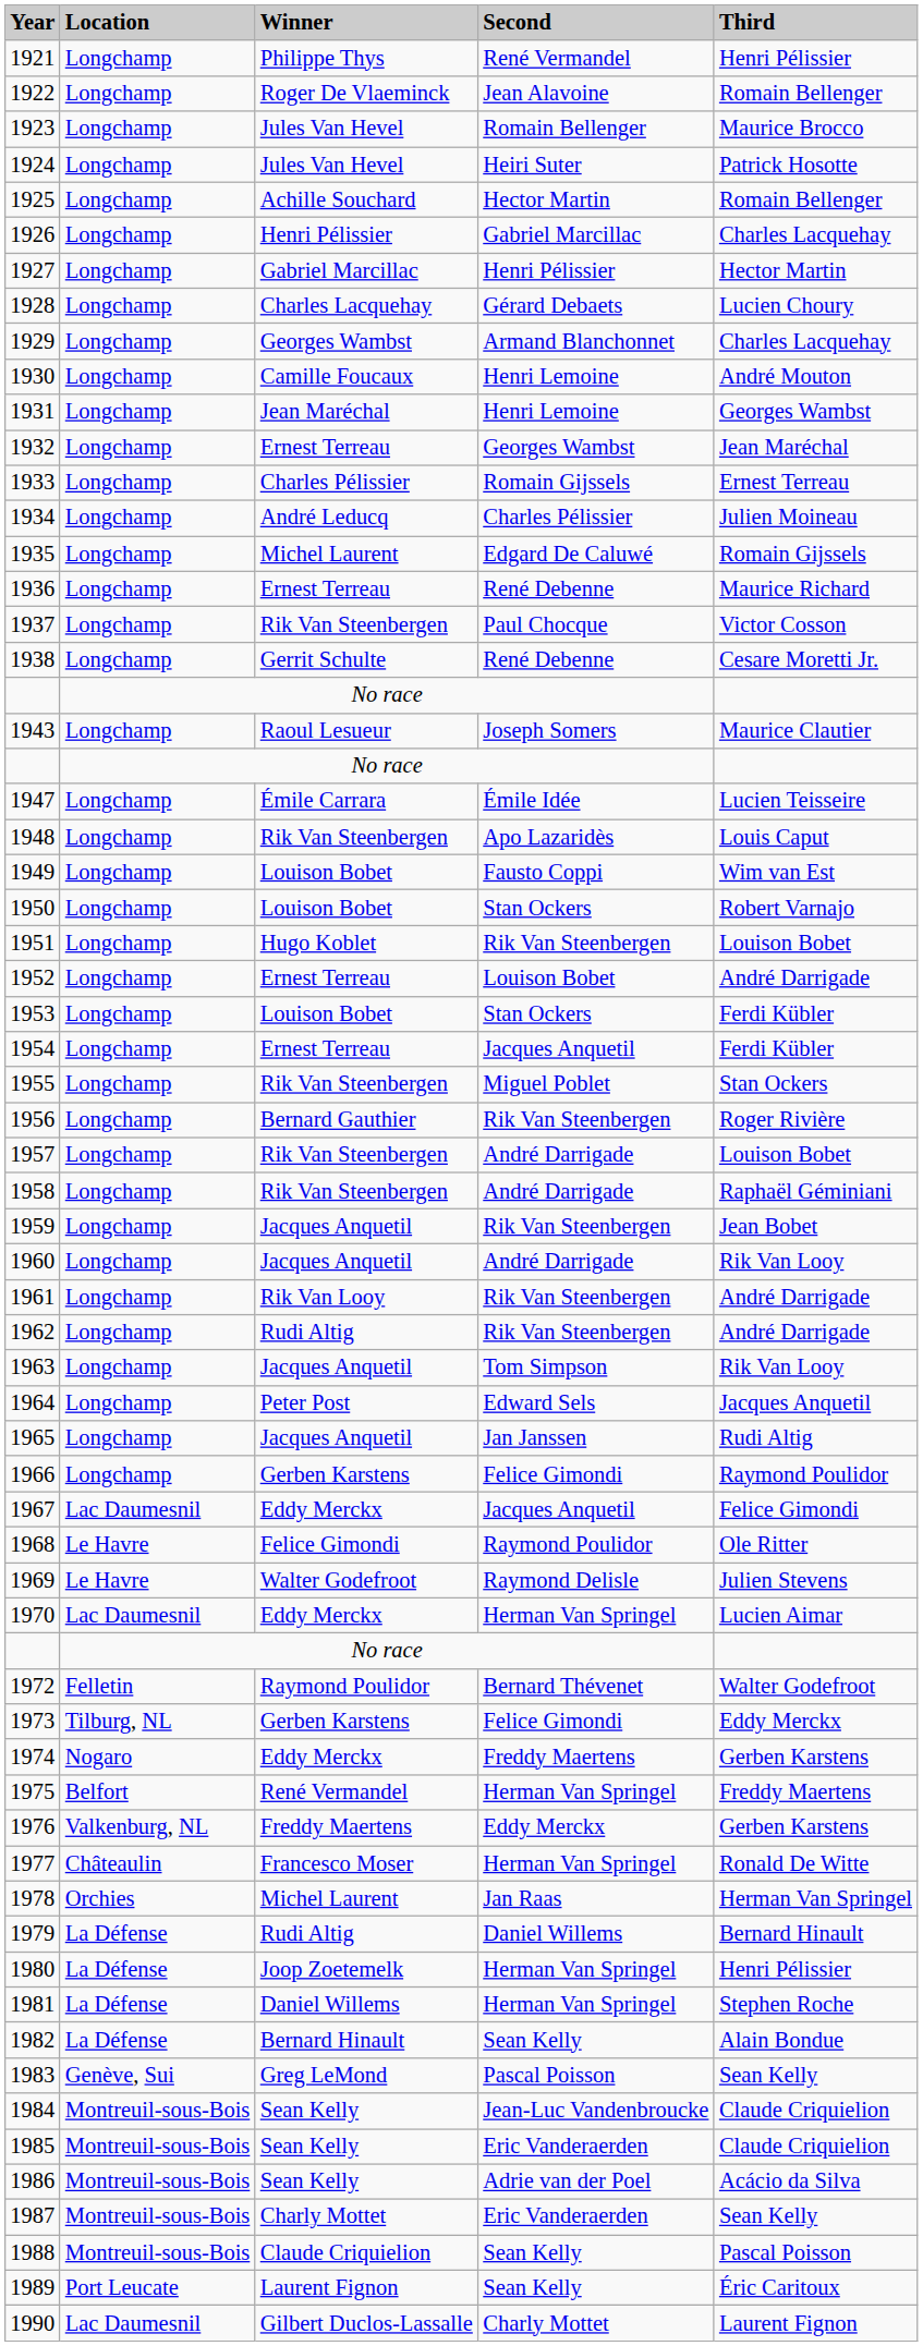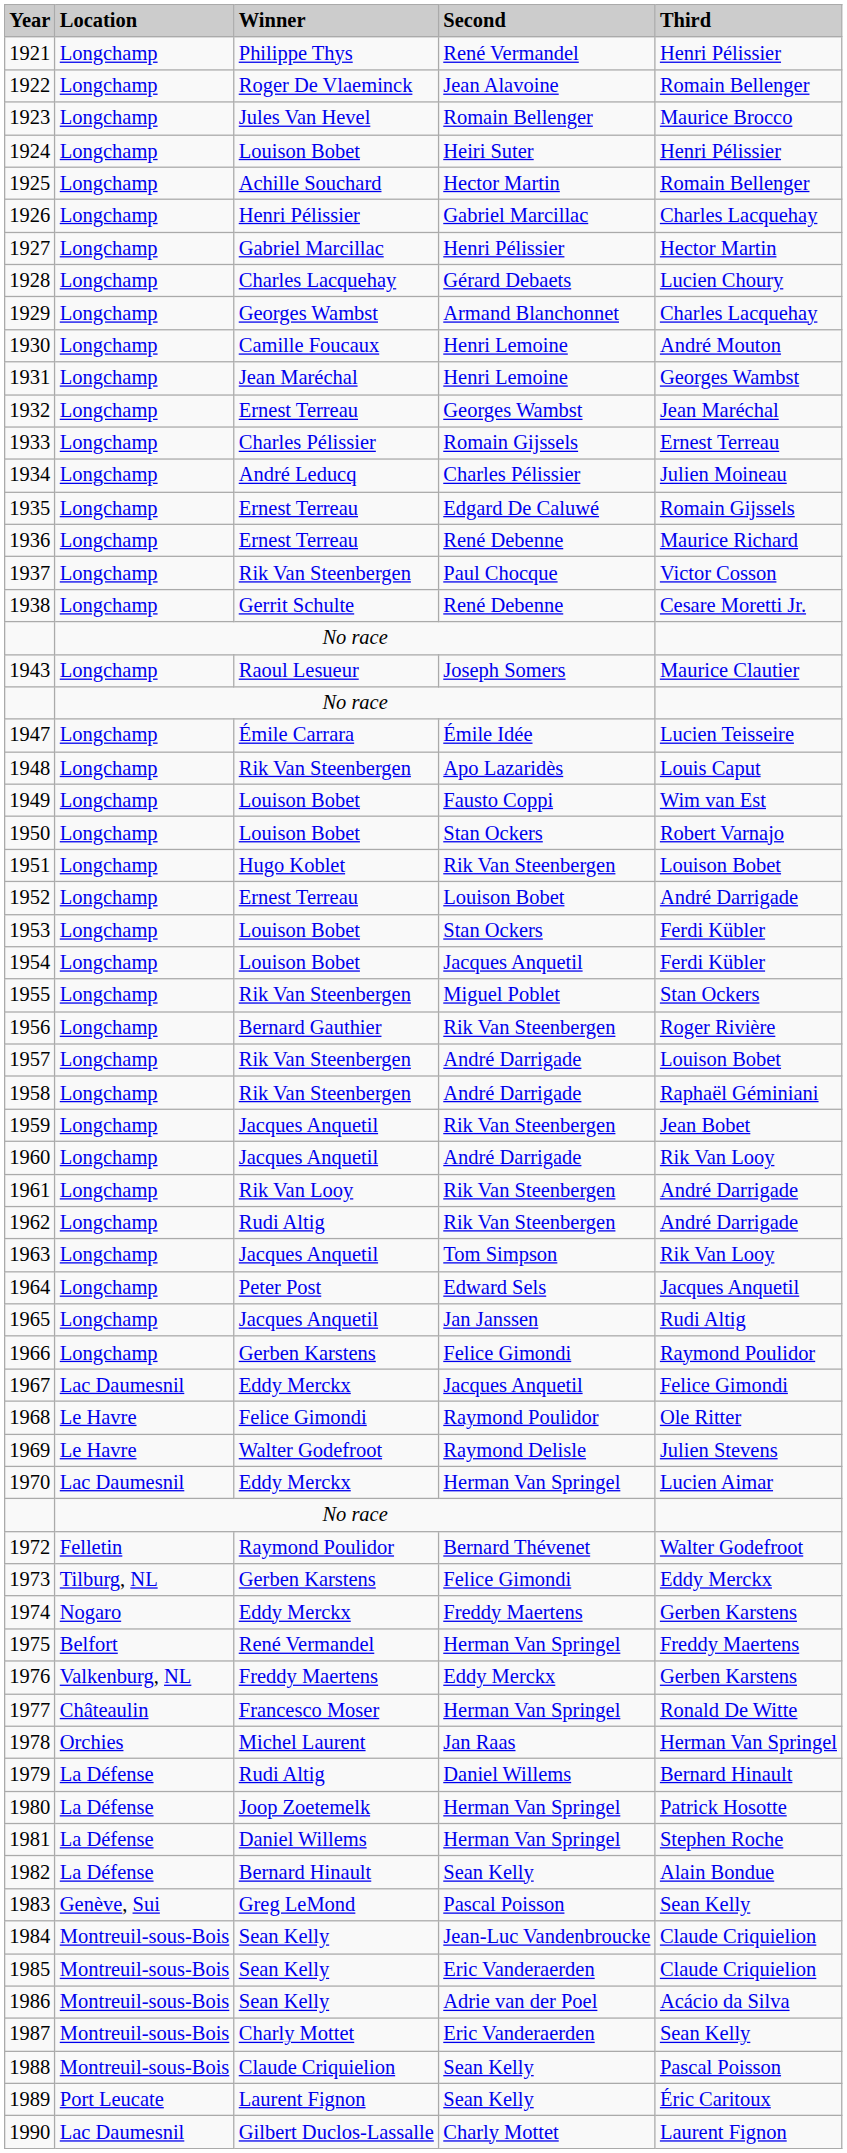 <table class="wikitable " style="font-size|95%">
 <tr style="background|#ccccff;">
 <td bgcolor="#CCCCCC"><strong>Year</strong></td>
 <td bgcolor="#CCCCCC"><strong>Location</strong></td>
 <td bgcolor="#CCCCCC"><strong>Winner</strong></td>
 <td bgcolor="#CCCCCC"><strong>Second</strong></td>
 <td bgcolor="#CCCCCC"><strong>Third</strong></td>
 </tr>
 <tr>
 <td>1921</td>
 <td><a href='#'>Longchamp</a></td>
 <td> <a href='#'>Philippe Thys</a></td>
 <td> <a href='#'>René Vermandel</a></td>
 <td> <a href='#'>Henri Pélissier</a></td>
 </tr>
 <tr>
 <td>1922</td>
 <td><a href='#'>Longchamp</a></td>
 <td> <a href='#'>Roger De Vlaeminck</a></td>
 <td> <a href='#'>Jean Alavoine</a></td>
 <td> <a href='#'>Romain Bellenger</a></td>
 </tr>
 <tr>
 <td>1923</td>
 <td><a href='#'>Longchamp</a></td>
 <td> <a href='#'>Jules Van Hevel</a></td>
 <td> <a href='#'>Romain Bellenger</a></td>
 <td> <a href='#'>Maurice Brocco</a></td>
 </tr>
 <tr>
 <td>1924</td>
 <td><a href='#'>Longchamp</a></td>
-<td> <a href='#'>Jules Van Hevel</a></td>
+<td> <a href='#'>Louison Bobet</a></td>
 <td> <a href='#'>Heiri Suter</a></td>
-<td> <a href='#'>Patrick Hosotte</a></td>
+<td> <a href='#'>Henri Pélissier</a></td>
 </tr>
 <tr>
 <td>1925</td>
 <td><a href='#'>Longchamp</a></td>
 <td> <a href='#'>Achille Souchard</a></td>
 <td> <a href='#'>Hector Martin</a></td>
 <td> <a href='#'>Romain Bellenger</a></td>
 </tr>
 <tr>
 <td>1926</td>
 <td><a href='#'>Longchamp</a></td>
 <td> <a href='#'>Henri Pélissier</a></td>
 <td> <a href='#'>Gabriel Marcillac</a></td>
 <td> <a href='#'>Charles Lacquehay</a></td>
 </tr>
 <tr>
 <td>1927</td>
 <td><a href='#'>Longchamp</a></td>
 <td> <a href='#'>Gabriel Marcillac</a></td>
 <td> <a href='#'>Henri Pélissier</a></td>
 <td> <a href='#'>Hector Martin</a></td>
 </tr>
 <tr>
 <td>1928</td>
 <td><a href='#'>Longchamp</a></td>
 <td> <a href='#'>Charles Lacquehay</a></td>
 <td> <a href='#'>Gérard Debaets</a></td>
 <td> <a href='#'>Lucien Choury</a></td>
 </tr>
 <tr>
 <td>1929</td>
 <td><a href='#'>Longchamp</a></td>
 <td> <a href='#'>Georges Wambst</a></td>
 <td> <a href='#'>Armand Blanchonnet</a></td>
 <td> <a href='#'>Charles Lacquehay</a></td>
 </tr>
 <tr>
 <td>1930</td>
 <td><a href='#'>Longchamp</a></td>
 <td> <a href='#'>Camille Foucaux</a></td>
 <td> <a href='#'>Henri Lemoine</a></td>
 <td> <a href='#'>André Mouton</a></td>
 </tr>
 <tr>
 <td>1931</td>
 <td><a href='#'>Longchamp</a></td>
 <td> <a href='#'>Jean Maréchal</a></td>
 <td> <a href='#'>Henri Lemoine</a></td>
 <td> <a href='#'>Georges Wambst</a></td>
 </tr>
 <tr>
 <td>1932</td>
 <td><a href='#'>Longchamp</a></td>
 <td> <a href='#'>Ernest Terreau</a></td>
 <td> <a href='#'>Georges Wambst</a></td>
 <td> <a href='#'>Jean Maréchal</a></td>
 </tr>
 <tr>
 <td>1933</td>
 <td><a href='#'>Longchamp</a></td>
 <td> <a href='#'>Charles Pélissier</a></td>
 <td> <a href='#'>Romain Gijssels</a></td>
 <td> <a href='#'>Ernest Terreau</a></td>
 </tr>
 <tr>
 <td>1934</td>
 <td><a href='#'>Longchamp</a></td>
 <td> <a href='#'>André Leducq</a></td>
 <td> <a href='#'>Charles Pélissier</a></td>
 <td> <a href='#'>Julien Moineau</a></td>
 </tr>
 <tr>
 <td>1935</td>
 <td><a href='#'>Longchamp</a></td>
-<td> <a href='#'>Michel Laurent</a></td>
+<td> <a href='#'>Ernest Terreau</a></td>
 <td> <a href='#'>Edgard De Caluwé</a></td>
 <td> <a href='#'>Romain Gijssels</a></td>
 </tr>
 <tr>
 <td>1936</td>
 <td><a href='#'>Longchamp</a></td>
 <td> <a href='#'>Ernest Terreau</a></td>
 <td> <a href='#'>René Debenne</a></td>
 <td> <a href='#'>Maurice Richard</a></td>
 </tr>
 <tr>
 <td>1937</td>
 <td><a href='#'>Longchamp</a></td>
 <td> <a href='#'>Rik Van Steenbergen</a></td>
 <td> <a href='#'>Paul Chocque</a></td>
 <td> <a href='#'>Victor Cosson</a></td>
 </tr>
 <tr>
 <td>1938</td>
 <td><a href='#'>Longchamp</a></td>
 <td> <a href='#'>Gerrit Schulte</a></td>
 <td> <a href='#'>René Debenne</a></td>
 <td> <a href='#'>Cesare Moretti Jr.</a></td>
 </tr>
 <tr>
 <td></td>
 <td colspan="3" align="center"><em>No race</em></td>
 </tr>
 <tr>
 <td>1943</td>
 <td><a href='#'>Longchamp</a></td>
 <td> <a href='#'>Raoul Lesueur</a></td>
 <td> <a href='#'>Joseph Somers</a></td>
 <td> <a href='#'>Maurice Clautier</a></td>
 </tr>
 <tr>
 <td></td>
 <td colspan="3" align="center"><em>No race</em></td>
 </tr>
 <tr>
 <td>1947</td>
 <td><a href='#'>Longchamp</a></td>
 <td> <a href='#'>Émile Carrara</a></td>
 <td> <a href='#'>Émile Idée</a></td>
 <td> <a href='#'>Lucien Teisseire</a></td>
 </tr>
 <tr>
 <td>1948</td>
 <td><a href='#'>Longchamp</a></td>
 <td> <a href='#'>Rik Van Steenbergen</a></td>
 <td> <a href='#'>Apo Lazaridès</a></td>
 <td> <a href='#'>Louis Caput</a></td>
 </tr>
 <tr>
 <td>1949</td>
 <td><a href='#'>Longchamp</a></td>
 <td> <a href='#'>Louison Bobet</a></td>
 <td> <a href='#'>Fausto Coppi</a></td>
 <td> <a href='#'>Wim van Est</a></td>
 </tr>
 <tr>
 <td>1950</td>
 <td><a href='#'>Longchamp</a></td>
 <td> <a href='#'>Louison Bobet</a></td>
 <td> <a href='#'>Stan Ockers</a></td>
 <td> <a href='#'>Robert Varnajo</a></td>
 </tr>
 <tr>
 <td>1951</td>
 <td><a href='#'>Longchamp</a></td>
 <td> <a href='#'>Hugo Koblet</a></td>
 <td> <a href='#'>Rik Van Steenbergen</a></td>
 <td> <a href='#'>Louison Bobet</a></td>
 </tr>
 <tr>
 <td>1952</td>
 <td><a href='#'>Longchamp</a></td>
 <td> <a href='#'>Ernest Terreau</a></td>
 <td> <a href='#'>Louison Bobet</a></td>
 <td> <a href='#'>André Darrigade</a></td>
 </tr>
 <tr>
 <td>1953</td>
 <td><a href='#'>Longchamp</a></td>
 <td> <a href='#'>Louison Bobet</a></td>
 <td> <a href='#'>Stan Ockers</a></td>
 <td> <a href='#'>Ferdi Kübler</a></td>
 </tr>
 <tr>
 <td>1954</td>
 <td><a href='#'>Longchamp</a></td>
-<td> <a href='#'>Ernest Terreau</a></td>
+<td> <a href='#'>Louison Bobet</a></td>
 <td> <a href='#'>Jacques Anquetil</a></td>
 <td> <a href='#'>Ferdi Kübler</a></td>
 </tr>
 <tr>
 <td>1955</td>
 <td><a href='#'>Longchamp</a></td>
 <td> <a href='#'>Rik Van Steenbergen</a></td>
 <td> <a href='#'>Miguel Poblet</a></td>
 <td> <a href='#'>Stan Ockers</a></td>
 </tr>
 <tr>
 <td>1956</td>
 <td><a href='#'>Longchamp</a></td>
 <td> <a href='#'>Bernard Gauthier</a></td>
 <td> <a href='#'>Rik Van Steenbergen</a></td>
 <td> <a href='#'>Roger Rivière</a></td>
 </tr>
 <tr>
 <td>1957</td>
 <td><a href='#'>Longchamp</a></td>
 <td> <a href='#'>Rik Van Steenbergen</a></td>
 <td> <a href='#'>André Darrigade</a></td>
 <td> <a href='#'>Louison Bobet</a></td>
 </tr>
 <tr>
 <td>1958</td>
 <td><a href='#'>Longchamp</a></td>
 <td> <a href='#'>Rik Van Steenbergen</a></td>
 <td> <a href='#'>André Darrigade</a></td>
 <td> <a href='#'>Raphaël Géminiani</a></td>
 </tr>
 <tr>
 <td>1959</td>
 <td><a href='#'>Longchamp</a></td>
 <td> <a href='#'>Jacques Anquetil</a></td>
 <td> <a href='#'>Rik Van Steenbergen</a></td>
 <td> <a href='#'>Jean Bobet</a></td>
 </tr>
 <tr>
 <td>1960</td>
 <td><a href='#'>Longchamp</a></td>
 <td> <a href='#'>Jacques Anquetil</a></td>
 <td> <a href='#'>André Darrigade</a></td>
 <td> <a href='#'>Rik Van Looy</a></td>
 </tr>
 <tr>
 <td>1961</td>
 <td><a href='#'>Longchamp</a></td>
 <td> <a href='#'>Rik Van Looy</a></td>
 <td> <a href='#'>Rik Van Steenbergen</a></td>
 <td> <a href='#'>André Darrigade</a></td>
 </tr>
 <tr>
 <td>1962</td>
 <td><a href='#'>Longchamp</a></td>
 <td> <a href='#'>Rudi Altig</a></td>
 <td> <a href='#'>Rik Van Steenbergen</a></td>
 <td> <a href='#'>André Darrigade</a></td>
 </tr>
 <tr>
 <td>1963</td>
 <td><a href='#'>Longchamp</a></td>
 <td> <a href='#'>Jacques Anquetil</a></td>
 <td> <a href='#'>Tom Simpson</a></td>
 <td> <a href='#'>Rik Van Looy</a></td>
 </tr>
 <tr>
 <td>1964</td>
 <td><a href='#'>Longchamp</a></td>
 <td> <a href='#'>Peter Post</a></td>
 <td> <a href='#'>Edward Sels</a></td>
 <td> <a href='#'>Jacques Anquetil</a></td>
 </tr>
 <tr>
 <td>1965</td>
 <td><a href='#'>Longchamp</a></td>
 <td> <a href='#'>Jacques Anquetil</a></td>
 <td> <a href='#'>Jan Janssen</a></td>
 <td> <a href='#'>Rudi Altig</a></td>
 </tr>
 <tr>
 <td>1966</td>
 <td><a href='#'>Longchamp</a></td>
 <td> <a href='#'>Gerben Karstens</a></td>
 <td> <a href='#'>Felice Gimondi</a></td>
 <td> <a href='#'>Raymond Poulidor</a></td>
 </tr>
 <tr>
 <td>1967</td>
 <td><a href='#'>Lac Daumesnil</a></td>
 <td> <a href='#'>Eddy Merckx</a></td>
 <td> <a href='#'>Jacques Anquetil</a></td>
 <td> <a href='#'>Felice Gimondi</a></td>
 </tr>
 <tr>
 <td>1968</td>
 <td><a href='#'>Le Havre</a></td>
 <td> <a href='#'>Felice Gimondi</a></td>
 <td> <a href='#'>Raymond Poulidor</a></td>
 <td> <a href='#'>Ole Ritter</a></td>
 </tr>
 <tr>
 <td>1969</td>
 <td><a href='#'>Le Havre</a></td>
 <td> <a href='#'>Walter Godefroot</a></td>
 <td> <a href='#'>Raymond Delisle</a></td>
 <td> <a href='#'>Julien Stevens</a></td>
 </tr>
 <tr>
 <td>1970</td>
 <td><a href='#'>Lac Daumesnil</a></td>
 <td> <a href='#'>Eddy Merckx</a></td>
 <td> <a href='#'>Herman Van Springel</a></td>
 <td> <a href='#'>Lucien Aimar</a></td>
 </tr>
 <tr>
 <td></td>
 <td colspan="3" align="center"><em>No race</em></td>
 </tr>
 <tr>
 <td>1972</td>
 <td><a href='#'>Felletin</a></td>
 <td> <a href='#'>Raymond Poulidor</a></td>
 <td> <a href='#'>Bernard Thévenet</a></td>
 <td> <a href='#'>Walter Godefroot</a></td>
 </tr>
 <tr>
 <td>1973</td>
 <td><a href='#'>Tilburg</a>, <a href='#'>NL</a></td>
 <td> <a href='#'>Gerben Karstens</a></td>
 <td> <a href='#'>Felice Gimondi</a></td>
 <td> <a href='#'>Eddy Merckx</a></td>
 </tr>
 <tr>
 <td>1974</td>
 <td><a href='#'>Nogaro</a></td>
 <td> <a href='#'>Eddy Merckx</a></td>
 <td> <a href='#'>Freddy Maertens</a></td>
 <td> <a href='#'>Gerben Karstens</a></td>
 </tr>
 <tr>
 <td>1975</td>
 <td><a href='#'>Belfort</a></td>
 <td> <a href='#'>René Vermandel</a></td>
 <td> <a href='#'>Herman Van Springel</a></td>
 <td> <a href='#'>Freddy Maertens</a></td>
 </tr>
 <tr>
 <td>1976</td>
 <td><a href='#'>Valkenburg</a>, <a href='#'>NL</a></td>
 <td> <a href='#'>Freddy Maertens</a></td>
 <td> <a href='#'>Eddy Merckx</a></td>
 <td> <a href='#'>Gerben Karstens</a></td>
 </tr>
 <tr>
 <td>1977</td>
 <td><a href='#'>Châteaulin</a></td>
 <td> <a href='#'>Francesco Moser</a></td>
 <td> <a href='#'>Herman Van Springel</a></td>
 <td> <a href='#'>Ronald De Witte</a></td>
 </tr>
 <tr>
 <td>1978</td>
 <td><a href='#'>Orchies</a></td>
 <td> <a href='#'>Michel Laurent</a></td>
 <td> <a href='#'>Jan Raas</a></td>
 <td> <a href='#'>Herman Van Springel</a></td>
 </tr>
 <tr>
 <td>1979</td>
 <td><a href='#'>La Défense</a></td>
 <td> <a href='#'>Rudi Altig</a></td>
 <td> <a href='#'>Daniel Willems</a></td>
 <td> <a href='#'>Bernard Hinault</a></td>
 </tr>
 <tr>
 <td>1980</td>
 <td><a href='#'>La Défense</a></td>
 <td> <a href='#'>Joop Zoetemelk</a></td>
 <td> <a href='#'>Herman Van Springel</a></td>
-<td> <a href='#'>Henri Pélissier</a></td>
+<td> <a href='#'>Patrick Hosotte</a></td>
 </tr>
 <tr>
 <td>1981</td>
 <td><a href='#'>La Défense</a></td>
 <td> <a href='#'>Daniel Willems</a></td>
 <td> <a href='#'>Herman Van Springel</a></td>
 <td> <a href='#'>Stephen Roche</a></td>
 </tr>
 <tr>
 <td>1982</td>
 <td><a href='#'>La Défense</a></td>
 <td> <a href='#'>Bernard Hinault</a></td>
 <td> <a href='#'>Sean Kelly</a></td>
 <td> <a href='#'>Alain Bondue</a></td>
 </tr>
 <tr>
 <td>1983</td>
 <td><a href='#'>Genève</a>, <a href='#'>Sui</a></td>
 <td> <a href='#'>Greg LeMond</a></td>
 <td> <a href='#'>Pascal Poisson</a></td>
 <td> <a href='#'>Sean Kelly</a></td>
 </tr>
 <tr>
 <td>1984</td>
 <td><a href='#'>Montreuil-sous-Bois</a></td>
 <td> <a href='#'>Sean Kelly</a></td>
 <td> <a href='#'>Jean-Luc Vandenbroucke</a></td>
 <td> <a href='#'>Claude Criquielion</a></td>
 </tr>
 <tr>
 <td>1985</td>
 <td><a href='#'>Montreuil-sous-Bois</a></td>
 <td> <a href='#'>Sean Kelly</a></td>
 <td> <a href='#'>Eric Vanderaerden</a></td>
 <td> <a href='#'>Claude Criquielion</a></td>
 </tr>
 <tr>
 <td>1986</td>
 <td><a href='#'>Montreuil-sous-Bois</a></td>
 <td> <a href='#'>Sean Kelly</a></td>
 <td> <a href='#'>Adrie van der Poel</a></td>
 <td> <a href='#'>Acácio da Silva</a></td>
 </tr>
 <tr>
 <td>1987</td>
 <td><a href='#'>Montreuil-sous-Bois</a></td>
 <td> <a href='#'>Charly Mottet</a></td>
 <td> <a href='#'>Eric Vanderaerden</a></td>
 <td> <a href='#'>Sean Kelly</a></td>
 </tr>
 <tr>
 <td>1988</td>
 <td><a href='#'>Montreuil-sous-Bois</a></td>
 <td> <a href='#'>Claude Criquielion</a></td>
 <td> <a href='#'>Sean Kelly</a></td>
 <td> <a href='#'>Pascal Poisson</a></td>
 </tr>
 <tr>
 <td>1989</td>
 <td><a href='#'>Port Leucate</a></td>
 <td> <a href='#'>Laurent Fignon</a></td>
 <td> <a href='#'>Sean Kelly</a></td>
 <td> <a href='#'>Éric Caritoux</a></td>
 </tr>
 <tr>
 <td>1990</td>
 <td><a href='#'>Lac Daumesnil</a></td>
 <td> <a href='#'>Gilbert Duclos-Lassalle</a></td>
 <td> <a href='#'>Charly Mottet</a></td>
 <td> <a href='#'>Laurent Fignon</a></td>
 </tr>
 </table>
